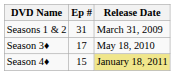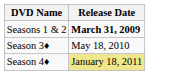 <table class="wikitable">
 <tr>
 <th>DVD Name</th>
-<th>Ep #</th>
 <th>Release Date</th>
 </tr>
 <tr>
 <td>Seasons 1 & 2</td>
-<td align="center">31</td>
-<td>March 31, 2009</td>
+<td><strong>March 31, 2009</strong></td>
 </tr>
 <tr>
 <td>Season 3♦</td>
-<td align="center">17</td>
 <td>May 18, 2010</td>
 </tr>
 <tr>
 <td>Season 4♦</td>
-<td align="center">15</td>
 <td style="background: khaki;">January 18, 2011</td>
 </tr>
 </table>
